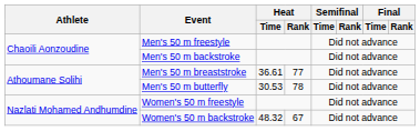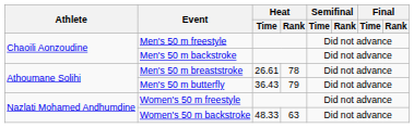 <table class=wikitable style="font-size:90%">
 <tr>
 <th rowspan="2">Athlete</th>
 <th rowspan="2">Event</th>
 <th colspan="2">Heat</th>
 <th colspan="2">Semifinal</th>
 <th colspan="2">Final</th>
 </tr>
 <tr style="font-size:95%">
 <th>Time</th>
 <th>Rank</th>
 <th>Time</th>
 <th>Rank</th>
 <th>Time</th>
 <th>Rank</th>
 </tr>
 <tr align=center>
 <td align=left rowspan=2><a href='#'>Chaoili Aonzoudine</a></td>
 <td align=left><a href='#'>Men's 50 m freestyle</a></td>
 <td colspan=2></td>
 <td colspan=4>Did not advance</td>
 </tr>
 <tr align=center>
 <td align=left><a href='#'>Men's 50 m backstroke</a></td>
 <td colspan=2></td>
 <td colspan=4>Did not advance</td>
 </tr>
 <tr align=center>
 <td align=left rowspan=2><a href='#'>Athoumane Solihi</a></td>
 <td align=left><a href='#'>Men's 50 m breaststroke</a></td>
-<td>36.61</td>
-<td>77</td>
+<td>26.61</td>
+<td>78</td>
 <td colspan=4>Did not advance</td>
 </tr>
 <tr align=center>
 <td align=left><a href='#'>Men's 50 m butterfly</a></td>
-<td>30.53</td>
-<td>78</td>
+<td>36.43</td>
+<td>79</td>
 <td colspan=4>Did not advance</td>
 </tr>
 <tr align=center>
 <td align=left rowspan=2><a href='#'>Nazlati Mohamed Andhumdine</a></td>
 <td align=left><a href='#'>Women's 50 m freestyle</a></td>
 <td colspan=2></td>
 <td colspan=4>Did not advance</td>
 </tr>
 <tr align=center>
 <td align=left><a href='#'>Women's 50 m backstroke</a></td>
-<td>48.32</td>
-<td>67</td>
+<td>48.33</td>
+<td>63</td>
 <td colspan=4>Did not advance</td>
 </tr>
 </table>
